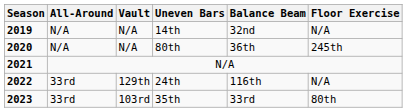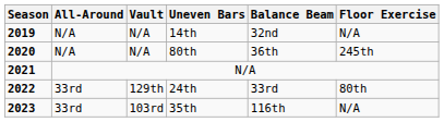 <table class="wikitable">
 <tr>
 <th>Season</th>
 <th>All-Around</th>
 <th>Vault</th>
 <th>Uneven Bars</th>
 <th>Balance Beam</th>
 <th>Floor Exercise</th>
 </tr>
 <tr>
 <td><strong>2019</strong></td>
 <td>N/A</td>
 <td>N/A</td>
 <td>14th</td>
 <td>32nd</td>
 <td>N/A</td>
 </tr>
 <tr>
 <td><strong>2020</strong></td>
 <td>N/A</td>
 <td>N/A</td>
 <td>80th</td>
 <td>36th</td>
 <td>245th</td>
 </tr>
 <tr>
 <td><strong>2021</strong></td>
 <td colspan="5" style="text-align:center;">N/A</td>
 </tr>
 <tr>
 <td><strong>2022</strong></td>
 <td>33rd</td>
 <td>129th</td>
 <td>24th</td>
-<td>116th</td>
-<td>N/A</td>
+<td>33rd</td>
+<td>80th</td>
 </tr>
 <tr>
 <td><strong>2023</strong></td>
 <td>33rd</td>
 <td>103rd</td>
 <td>35th</td>
-<td>33rd</td>
-<td>80th</td>
+<td>116th</td>
+<td>N/A</td>
 </tr>
 </table>
